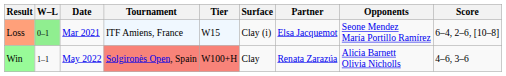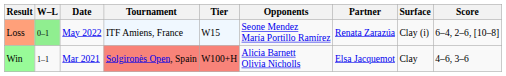 <table class="sortable wikitable">
 <tr>
 <th>Result</th>
 <th class="unsortable">W–L</th>
 <th>Date</th>
 <th>Tournament</th>
 <th>Tier</th>
+<th>Opponents</th>
+<th>Partner</th>
 <th>Surface</th>
-<th>Partner</th>
-<th>Opponents</th>
 <th class="unsortable">Score</th>
 </tr>
 <tr>
 <td bgcolor=ffa07a>Loss</td>
 <td style="background: lightgreen;"><small>0–1</small></td>
-<td><a href='#'>Mar 2021</a></td>
+<td><a href='#'>May 2022</a></td>
 <td style="background:#f0f8ff;">ITF Amiens, France</td>
 <td style="background:#f0f8ff;">W15</td>
+<td> <a href='#'>Seone Mendez</a> <br>  <a href='#'>María Portillo Ramírez</a></td>
+<td> <a href='#'>Renata Zarazúa</a></td>
 <td>Clay (i)</td>
-<td> <a href='#'>Elsa Jacquemot</a></td>
-<td> <a href='#'>Seone Mendez</a> <br>  <a href='#'>María Portillo Ramírez</a></td>
 <td>6–4, 2–6, [10–8]</td>
 </tr>
 <tr>
 <td bgcolor=98FB98>Win</td>
 <td><small>1–1</small></td>
-<td><a href='#'>May 2022</a></td>
+<td><a href='#'>Mar 2021</a></td>
 <td style="background:#f88379;"><a href='#'>Solgironès Open</a>, Spain</td>
 <td style="background:#f88379;">W100+H</td>
+<td> <a href='#'>Alicia Barnett</a> <br>  <a href='#'>Olivia Nicholls</a></td>
+<td> <a href='#'>Elsa Jacquemot</a></td>
 <td>Clay</td>
-<td> <a href='#'>Renata Zarazúa</a></td>
-<td> <a href='#'>Alicia Barnett</a> <br>  <a href='#'>Olivia Nicholls</a></td>
 <td>4–6, 3–6</td>
 </tr>
 </table>
